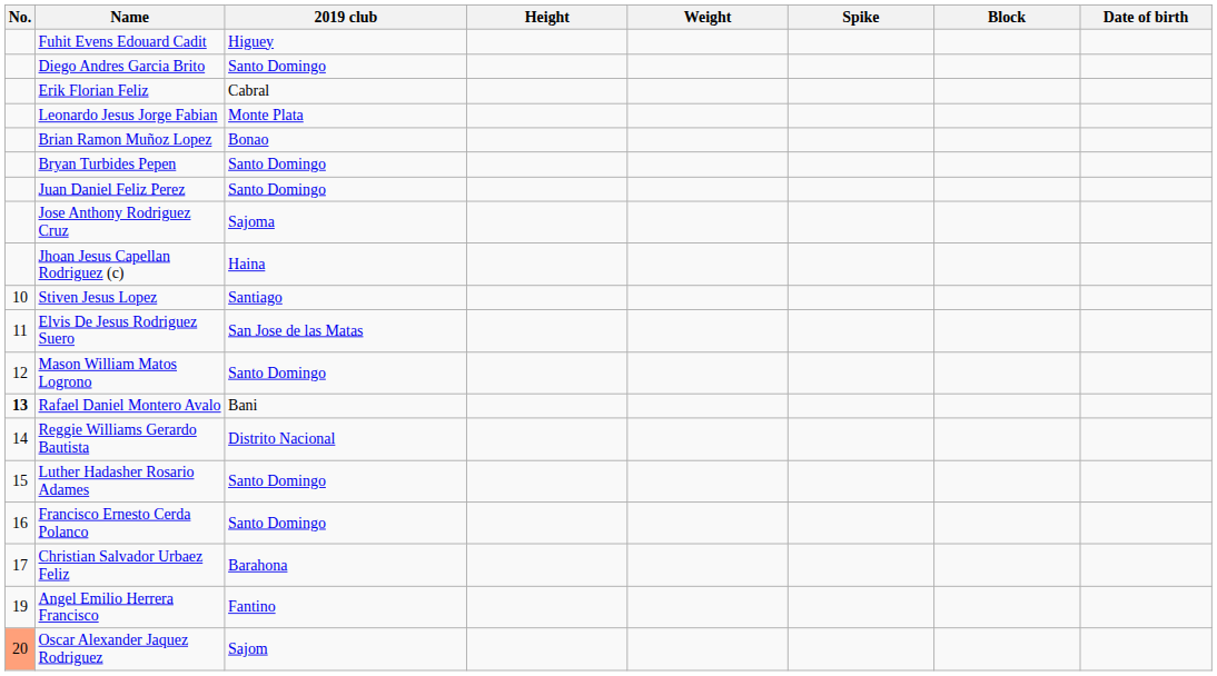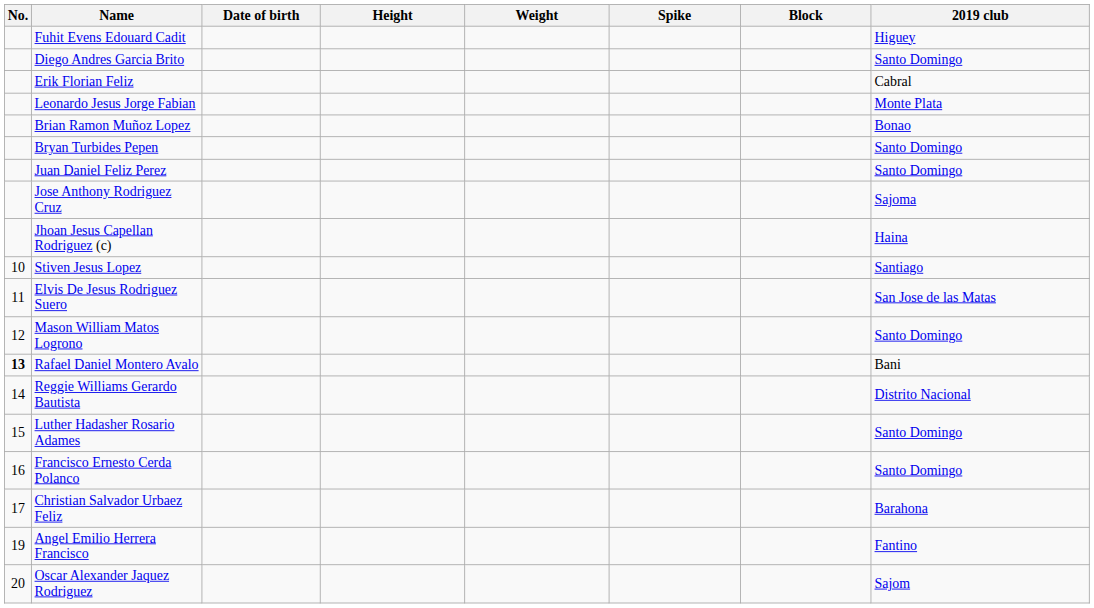 <table class="wikitable sortable" style="text-align:center;">
 <tr>
 <th>No.</th>
 <th style="width:13em">Name</th>
-<th style="width:17em">2019 club</th>
+<th style="width:9em">Date of birth</th>
 <th style="width:11em">Height</th>
 <th style="width:11em">Weight</th>
 <th style="width:10em">Spike</th>
 <th style="width:10em">Block</th>
-<th style="width:9em">Date of birth</th>
+<th style="width:17em">2019 club</th>
 </tr>
 <tr>
 <td></td>
 <td align=left><a href='#'>Fuhit Evens Edouard Cadit</a></td>
-<td align=left> <a href='#'>Higuey</a></td>
+<td align=right></td>
 <td></td>
 <td></td>
 <td></td>
 <td></td>
-<td align=right></td>
+<td align=left> <a href='#'>Higuey</a></td>
 </tr>
 <tr>
 <td></td>
 <td align=left><a href='#'>Diego Andres Garcia Brito</a></td>
-<td align=left> <a href='#'>Santo Domingo</a></td>
+<td align=right></td>
 <td></td>
 <td></td>
 <td></td>
 <td></td>
-<td align=right></td>
+<td align=left> <a href='#'>Santo Domingo</a></td>
 </tr>
 <tr>
 <td></td>
 <td align=left><a href='#'>Erik Florian Feliz</a></td>
-<td align=left> Cabral</td>
+<td align=right></td>
 <td></td>
 <td></td>
 <td></td>
 <td></td>
-<td align=right></td>
+<td align=left> Cabral</td>
 </tr>
 <tr>
 <td></td>
 <td align=left><a href='#'>Leonardo Jesus Jorge Fabian</a></td>
-<td align=left> <a href='#'>Monte Plata</a></td>
+<td align=right></td>
 <td></td>
 <td></td>
 <td></td>
 <td></td>
-<td align=right></td>
+<td align=left> <a href='#'>Monte Plata</a></td>
 </tr>
 <tr>
 <td></td>
 <td align=left><a href='#'>Brian Ramon Muñoz Lopez</a></td>
-<td align=left> <a href='#'>Bonao</a></td>
+<td align=right></td>
 <td></td>
 <td></td>
 <td></td>
 <td></td>
-<td align=right></td>
+<td align=left> <a href='#'>Bonao</a></td>
 </tr>
 <tr>
 <td></td>
 <td align=left><a href='#'>Bryan Turbides Pepen</a></td>
-<td align=left> <a href='#'>Santo Domingo</a></td>
+<td align=right></td>
 <td></td>
 <td></td>
 <td></td>
 <td></td>
-<td align=right></td>
+<td align=left> <a href='#'>Santo Domingo</a></td>
 </tr>
 <tr>
 <td></td>
 <td align=left><a href='#'>Juan Daniel Feliz Perez</a></td>
-<td align=left> <a href='#'>Santo Domingo</a></td>
+<td align=right></td>
 <td></td>
 <td></td>
 <td></td>
 <td></td>
-<td align=right></td>
+<td align=left> <a href='#'>Santo Domingo</a></td>
 </tr>
 <tr>
 <td></td>
 <td align=left><a href='#'>Jose Anthony Rodriguez Cruz</a></td>
-<td align=left> <a href='#'>Sajoma</a></td>
+<td align=right></td>
 <td></td>
 <td></td>
 <td></td>
 <td></td>
-<td align=right></td>
+<td align=left> <a href='#'>Sajoma</a></td>
 </tr>
 <tr>
 <td></td>
 <td align=left><a href='#'>Jhoan Jesus Capellan Rodriguez</a> (c)</td>
-<td align=left> <a href='#'>Haina</a></td>
+<td align=right></td>
 <td></td>
 <td></td>
 <td></td>
 <td></td>
-<td align=right></td>
+<td align=left> <a href='#'>Haina</a></td>
 </tr>
 <tr>
 <td>10</td>
 <td align=left><a href='#'>Stiven Jesus Lopez</a></td>
-<td align=left> <a href='#'>Santiago</a></td>
+<td align=right></td>
 <td></td>
 <td></td>
 <td></td>
 <td></td>
-<td align=right></td>
+<td align=left> <a href='#'>Santiago</a></td>
 </tr>
 <tr>
 <td>11</td>
 <td align=left><a href='#'>Elvis De Jesus Rodriguez Suero</a></td>
-<td align=left> <a href='#'>San Jose de las Matas</a></td>
+<td align=right></td>
 <td></td>
 <td></td>
 <td></td>
 <td></td>
-<td align=right></td>
+<td align=left> <a href='#'>San Jose de las Matas</a></td>
 </tr>
 <tr>
 <td>12</td>
 <td align=left><a href='#'>Mason William Matos Logrono</a></td>
-<td align=left> <a href='#'>Santo Domingo</a></td>
+<td align=right></td>
 <td></td>
 <td></td>
 <td></td>
 <td></td>
-<td align=right></td>
+<td align=left> <a href='#'>Santo Domingo</a></td>
 </tr>
 <tr>
 <td><strong>13</strong></td>
 <td align=left><a href='#'>Rafael Daniel Montero Avalo</a></td>
-<td align=left> Bani</td>
+<td align=right></td>
 <td></td>
 <td></td>
 <td></td>
 <td></td>
-<td align=right></td>
+<td align=left> Bani</td>
 </tr>
 <tr>
 <td>14</td>
 <td align=left><a href='#'>Reggie Williams Gerardo Bautista</a></td>
-<td align=left> <a href='#'>Distrito Nacional</a></td>
+<td align=right></td>
 <td></td>
 <td></td>
 <td></td>
 <td></td>
-<td align=right></td>
+<td align=left> <a href='#'>Distrito Nacional</a></td>
 </tr>
 <tr>
 <td>15</td>
 <td align=left><a href='#'>Luther Hadasher Rosario Adames</a></td>
-<td align=left> <a href='#'>Santo Domingo</a></td>
+<td align=right></td>
 <td></td>
 <td></td>
 <td></td>
 <td></td>
-<td align=right></td>
+<td align=left> <a href='#'>Santo Domingo</a></td>
 </tr>
 <tr>
 <td>16</td>
 <td align=left><a href='#'>Francisco Ernesto Cerda Polanco</a></td>
-<td align=left> <a href='#'>Santo Domingo</a></td>
+<td align=right></td>
 <td></td>
 <td></td>
 <td></td>
 <td></td>
-<td align=right></td>
+<td align=left> <a href='#'>Santo Domingo</a></td>
 </tr>
 <tr>
 <td>17</td>
 <td align=left><a href='#'>Christian Salvador Urbaez Feliz</a></td>
-<td align=left> <a href='#'>Barahona</a></td>
+<td align=right></td>
 <td></td>
 <td></td>
 <td></td>
 <td></td>
-<td align=right></td>
+<td align=left> <a href='#'>Barahona</a></td>
 </tr>
 <tr>
 <td>19</td>
 <td align=left><a href='#'>Angel Emilio Herrera Francisco</a></td>
-<td align=left> <a href='#'>Fantino</a></td>
+<td align=right></td>
 <td></td>
 <td></td>
 <td></td>
 <td></td>
-<td align=right></td>
+<td align=left> <a href='#'>Fantino</a></td>
 </tr>
 <tr>
-<td style="background: lightsalmon;">20</td>
+<td>20</td>
 <td align=left><a href='#'>Oscar Alexander Jaquez Rodriguez</a></td>
-<td align=left> <a href='#'>Sajom</a></td>
+<td align=right></td>
 <td></td>
 <td></td>
 <td></td>
 <td></td>
-<td align=right></td>
+<td align=left> <a href='#'>Sajom</a></td>
 </tr>
 </table>
